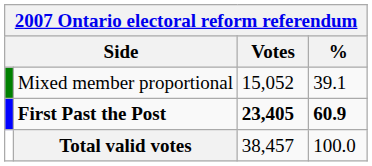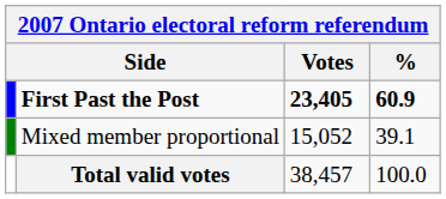 <table class="wikitable" style="font-size: 95%; clear:both">
 <tr style="background-color:#E9E9E9">
 <th colspan=4><a href='#'>2007 Ontario electoral reform referendum</a></th>
 </tr>
 <tr style="background-color:#E9E9E9">
 <th colspan=2 style="width: 130px">Side</th>
 <th style="width: 50px">Votes</th>
 <th style="width: 40px">%</th>
 </tr>
 <tr>
+<td bgcolor="blue"></td>
+<td><strong>First Past the Post</strong></td>
+<td><strong>23,405</strong></td>
+<td><strong>60.9</strong></td>
+</tr>
+<tr>
 <td bgcolor="green"></td>
 <td>Mixed member proportional</td>
 <td>15,052</td>
 <td>39.1</td>
-</tr>
-<tr>
-<td bgcolor="blue"></td>
-<td><strong>First Past the Post</strong></td>
-<td><strong>23,405</strong></td>
-<td><strong>60.9</strong></td>
 </tr>
 <tr>
 <td bgcolor="white"></td>
 <th>Total valid votes</th>
 <td>38,457</td>
 <td>100.0</td>
 </tr>
 </table>
